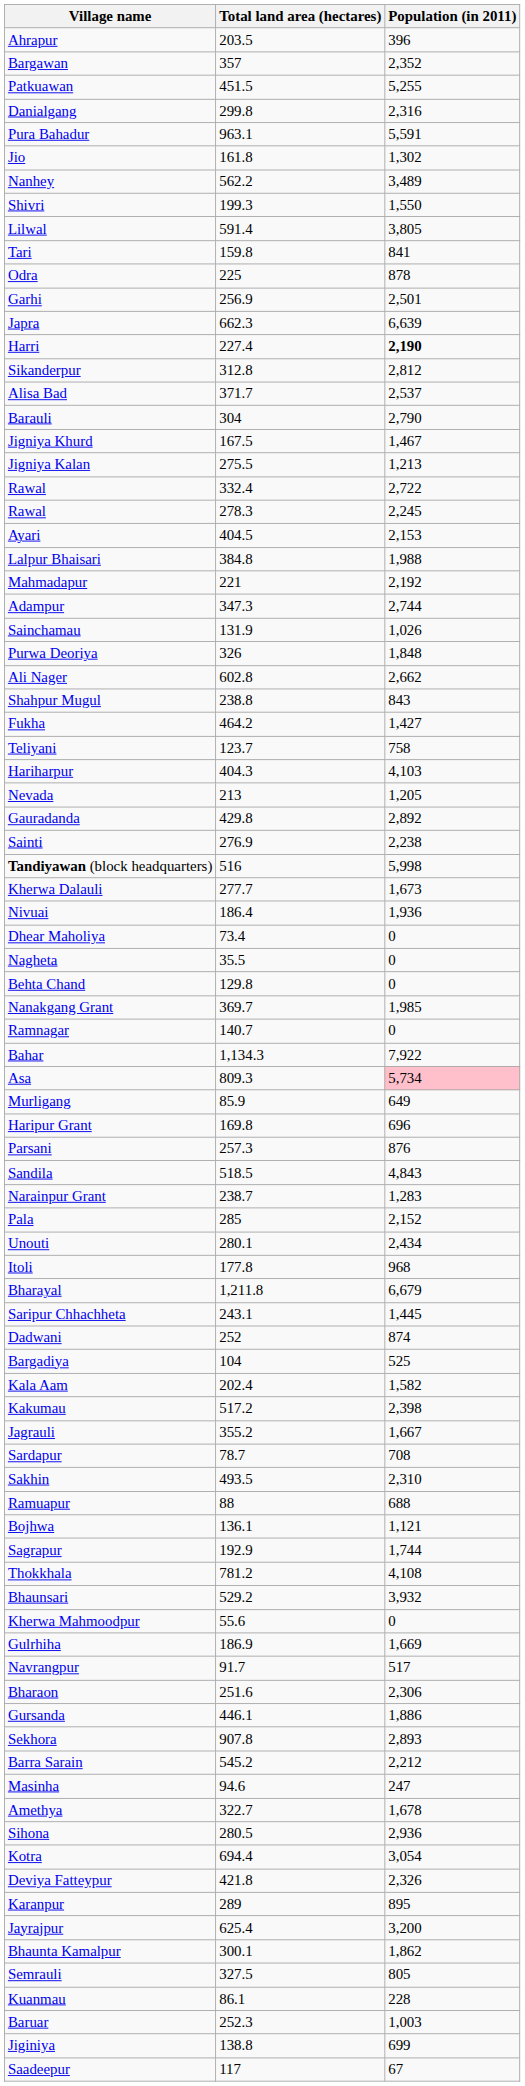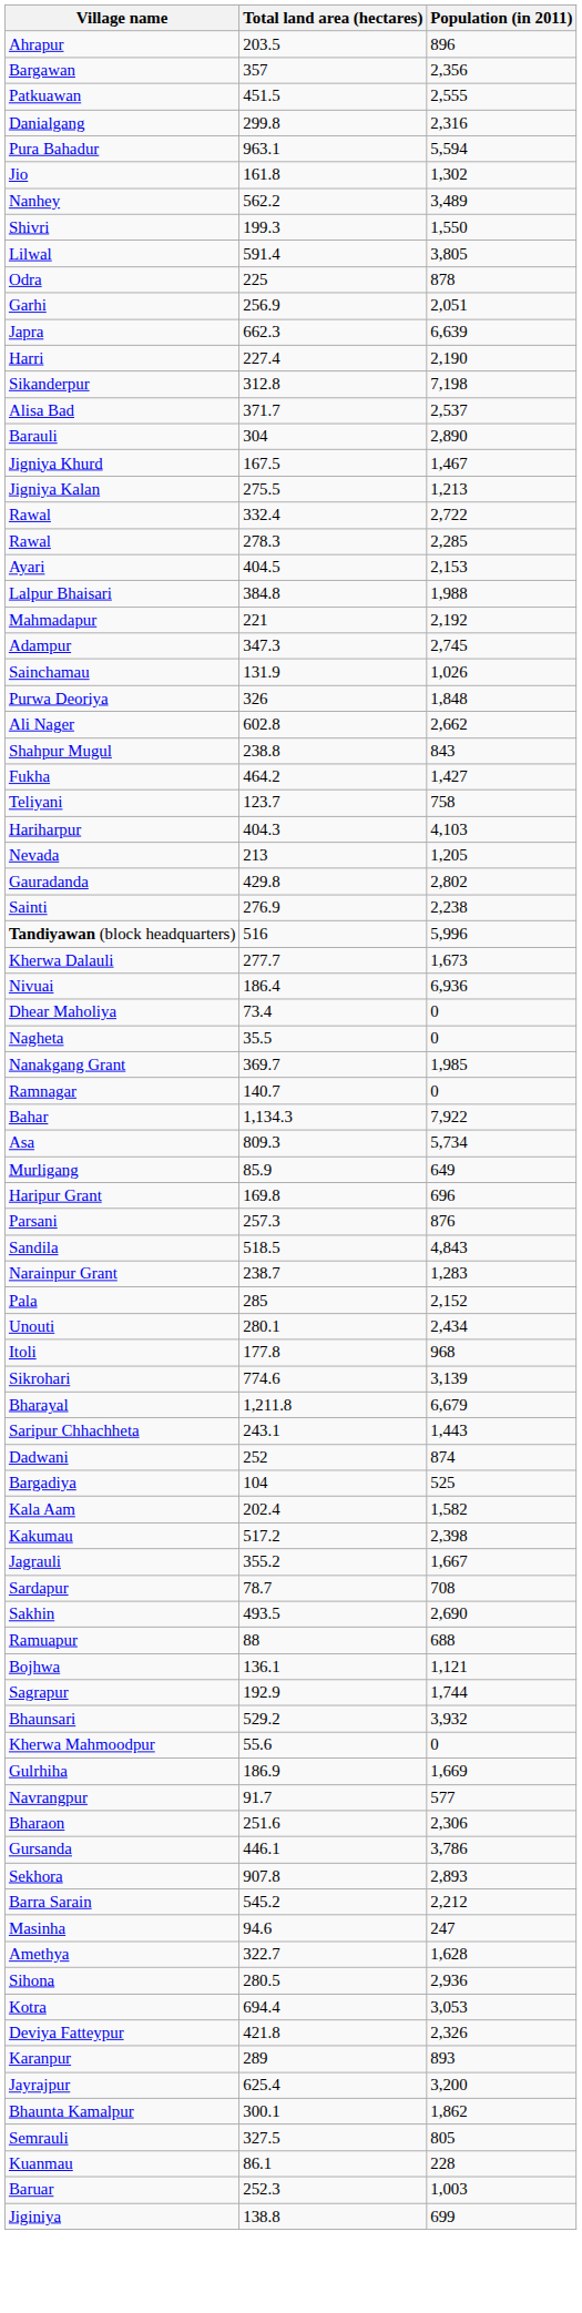 <table class="wikitable sortable">
 <tr>
 <th>Village name</th>
 <th>Total land area (hectares)</th>
 <th>Population (in 2011)</th>
 </tr>
 <tr>
 <td><a href='#'>Ahrapur</a></td>
 <td>203.5</td>
-<td>396</td>
+<td>896</td>
 </tr>
 <tr>
 <td><a href='#'>Bargawan</a></td>
 <td>357</td>
-<td>2,352</td>
+<td>2,356</td>
 </tr>
 <tr>
 <td><a href='#'>Patkuawan</a></td>
 <td>451.5</td>
-<td>5,255</td>
+<td>2,555</td>
 </tr>
 <tr>
 <td><a href='#'>Danialgang</a></td>
 <td>299.8</td>
 <td>2,316</td>
 </tr>
 <tr>
 <td><a href='#'>Pura Bahadur</a></td>
 <td>963.1</td>
-<td>5,591</td>
+<td>5,594</td>
 </tr>
 <tr>
 <td><a href='#'>Jio</a></td>
 <td>161.8</td>
 <td>1,302</td>
 </tr>
 <tr>
 <td><a href='#'>Nanhey</a></td>
 <td>562.2</td>
 <td>3,489</td>
 </tr>
 <tr>
 <td><a href='#'>Shivri</a></td>
 <td>199.3</td>
 <td>1,550</td>
 </tr>
 <tr>
 <td><a href='#'>Lilwal</a></td>
 <td>591.4</td>
 <td>3,805</td>
 </tr>
 <tr>
-<td><a href='#'>Tari</a></td>
-<td>159.8</td>
-<td>841</td>
-</tr>
-<tr>
 <td><a href='#'>Odra</a></td>
 <td>225</td>
 <td>878</td>
 </tr>
 <tr>
 <td><a href='#'>Garhi</a></td>
 <td>256.9</td>
-<td>2,501</td>
+<td>2,051</td>
 </tr>
 <tr>
 <td><a href='#'>Japra</a></td>
 <td>662.3</td>
 <td>6,639</td>
 </tr>
 <tr>
 <td><a href='#'>Harri</a></td>
 <td>227.4</td>
-<td><strong>2,190</strong></td>
+<td>2,190</td>
 </tr>
 <tr>
 <td><a href='#'>Sikanderpur</a></td>
 <td>312.8</td>
-<td>2,812</td>
+<td>7,198</td>
 </tr>
 <tr>
 <td><a href='#'>Alisa Bad</a></td>
 <td>371.7</td>
 <td>2,537</td>
 </tr>
 <tr>
 <td><a href='#'>Barauli</a></td>
 <td>304</td>
-<td>2,790</td>
+<td>2,890</td>
 </tr>
 <tr>
 <td><a href='#'>Jigniya Khurd</a></td>
 <td>167.5</td>
 <td>1,467</td>
 </tr>
 <tr>
 <td><a href='#'>Jigniya Kalan</a></td>
 <td>275.5</td>
 <td>1,213</td>
 </tr>
 <tr>
 <td><a href='#'>Rawal</a></td>
 <td>332.4</td>
 <td>2,722</td>
 </tr>
 <tr>
 <td><a href='#'>Rawal</a></td>
 <td>278.3</td>
-<td>2,245</td>
+<td>2,285</td>
 </tr>
 <tr>
 <td><a href='#'>Ayari</a></td>
 <td>404.5</td>
 <td>2,153</td>
 </tr>
 <tr>
 <td><a href='#'>Lalpur Bhaisari</a></td>
 <td>384.8</td>
 <td>1,988</td>
 </tr>
 <tr>
 <td><a href='#'>Mahmadapur</a></td>
 <td>221</td>
 <td>2,192</td>
 </tr>
 <tr>
 <td><a href='#'>Adampur</a></td>
 <td>347.3</td>
-<td>2,744</td>
+<td>2,745</td>
 </tr>
 <tr>
 <td><a href='#'>Sainchamau</a></td>
 <td>131.9</td>
 <td>1,026</td>
 </tr>
 <tr>
 <td><a href='#'>Purwa Deoriya</a></td>
 <td>326</td>
 <td>1,848</td>
 </tr>
 <tr>
 <td><a href='#'>Ali Nager</a></td>
 <td>602.8</td>
 <td>2,662</td>
 </tr>
 <tr>
 <td><a href='#'>Shahpur Mugul</a></td>
 <td>238.8</td>
 <td>843</td>
 </tr>
 <tr>
 <td><a href='#'>Fukha</a></td>
 <td>464.2</td>
 <td>1,427</td>
 </tr>
 <tr>
 <td><a href='#'>Teliyani</a></td>
 <td>123.7</td>
 <td>758</td>
 </tr>
 <tr>
 <td><a href='#'>Hariharpur</a></td>
 <td>404.3</td>
 <td>4,103</td>
 </tr>
 <tr>
 <td><a href='#'>Nevada</a></td>
 <td>213</td>
 <td>1,205</td>
 </tr>
 <tr>
 <td><a href='#'>Gauradanda</a></td>
 <td>429.8</td>
-<td>2,892</td>
+<td>2,802</td>
 </tr>
 <tr>
 <td><a href='#'>Sainti</a></td>
 <td>276.9</td>
 <td>2,238</td>
 </tr>
 <tr>
 <td><strong>Tandiyawan</strong> (block headquarters)</td>
 <td>516</td>
-<td>5,998</td>
+<td>5,996</td>
 </tr>
 <tr>
 <td><a href='#'>Kherwa Dalauli</a></td>
 <td>277.7</td>
 <td>1,673</td>
 </tr>
 <tr>
 <td><a href='#'>Nivuai</a></td>
 <td>186.4</td>
-<td>1,936</td>
+<td>6,936</td>
 </tr>
 <tr>
 <td><a href='#'>Dhear Maholiya</a></td>
 <td>73.4</td>
 <td>0</td>
 </tr>
 <tr>
 <td><a href='#'>Nagheta</a></td>
 <td>35.5</td>
-<td>0</td>
-</tr>
-<tr>
-<td><a href='#'>Behta Chand</a></td>
-<td>129.8</td>
 <td>0</td>
 </tr>
 <tr>
 <td><a href='#'>Nanakgang Grant</a></td>
 <td>369.7</td>
 <td>1,985</td>
 </tr>
 <tr>
 <td><a href='#'>Ramnagar</a></td>
 <td>140.7</td>
 <td>0</td>
 </tr>
 <tr>
 <td><a href='#'>Bahar</a></td>
 <td>1,134.3</td>
 <td>7,922</td>
 </tr>
 <tr>
 <td><a href='#'>Asa</a></td>
 <td>809.3</td>
-<td style="background: pink;">5,734</td>
+<td>5,734</td>
 </tr>
 <tr>
 <td><a href='#'>Murligang</a></td>
 <td>85.9</td>
 <td>649</td>
 </tr>
 <tr>
 <td><a href='#'>Haripur Grant</a></td>
 <td>169.8</td>
 <td>696</td>
 </tr>
 <tr>
 <td><a href='#'>Parsani</a></td>
 <td>257.3</td>
 <td>876</td>
 </tr>
 <tr>
 <td><a href='#'>Sandila</a></td>
 <td>518.5</td>
 <td>4,843</td>
 </tr>
 <tr>
 <td><a href='#'>Narainpur Grant</a></td>
 <td>238.7</td>
 <td>1,283</td>
 </tr>
 <tr>
 <td><a href='#'>Pala</a></td>
 <td>285</td>
 <td>2,152</td>
 </tr>
 <tr>
 <td><a href='#'>Unouti</a></td>
 <td>280.1</td>
 <td>2,434</td>
 </tr>
 <tr>
 <td><a href='#'>Itoli</a></td>
 <td>177.8</td>
 <td>968</td>
 </tr>
 <tr>
+<td><a href='#'>Sikrohari</a></td>
+<td>774.6</td>
+<td>3,139</td>
+</tr>
+<tr>
 <td><a href='#'>Bharayal</a></td>
 <td>1,211.8</td>
 <td>6,679</td>
 </tr>
 <tr>
 <td><a href='#'>Saripur Chhachheta</a></td>
 <td>243.1</td>
-<td>1,445</td>
+<td>1,443</td>
 </tr>
 <tr>
 <td><a href='#'>Dadwani</a></td>
 <td>252</td>
 <td>874</td>
 </tr>
 <tr>
 <td><a href='#'>Bargadiya</a></td>
 <td>104</td>
 <td>525</td>
 </tr>
 <tr>
 <td><a href='#'>Kala Aam</a></td>
 <td>202.4</td>
 <td>1,582</td>
 </tr>
 <tr>
 <td><a href='#'>Kakumau</a></td>
 <td>517.2</td>
 <td>2,398</td>
 </tr>
 <tr>
 <td><a href='#'>Jagrauli</a></td>
 <td>355.2</td>
 <td>1,667</td>
 </tr>
 <tr>
 <td><a href='#'>Sardapur</a></td>
 <td>78.7</td>
 <td>708</td>
 </tr>
 <tr>
 <td><a href='#'>Sakhin</a></td>
 <td>493.5</td>
-<td>2,310</td>
+<td>2,690</td>
 </tr>
 <tr>
 <td><a href='#'>Ramuapur</a></td>
 <td>88</td>
 <td>688</td>
 </tr>
 <tr>
 <td><a href='#'>Bojhwa</a></td>
 <td>136.1</td>
 <td>1,121</td>
 </tr>
 <tr>
 <td><a href='#'>Sagrapur</a></td>
 <td>192.9</td>
 <td>1,744</td>
-</tr>
-<tr>
-<td><a href='#'>Thokkhala</a></td>
-<td>781.2</td>
-<td>4,108</td>
 </tr>
 <tr>
 <td><a href='#'>Bhaunsari</a></td>
 <td>529.2</td>
 <td>3,932</td>
 </tr>
 <tr>
 <td><a href='#'>Kherwa Mahmoodpur</a></td>
 <td>55.6</td>
 <td>0</td>
 </tr>
 <tr>
 <td><a href='#'>Gulrhiha</a></td>
 <td>186.9</td>
 <td>1,669</td>
 </tr>
 <tr>
 <td><a href='#'>Navrangpur</a></td>
 <td>91.7</td>
-<td>517</td>
+<td>577</td>
 </tr>
 <tr>
 <td><a href='#'>Bharaon</a></td>
 <td>251.6</td>
 <td>2,306</td>
 </tr>
 <tr>
 <td><a href='#'>Gursanda</a></td>
 <td>446.1</td>
-<td>1,886</td>
+<td>3,786</td>
 </tr>
 <tr>
 <td><a href='#'>Sekhora</a></td>
 <td>907.8</td>
 <td>2,893</td>
 </tr>
 <tr>
 <td><a href='#'>Barra Sarain</a></td>
 <td>545.2</td>
 <td>2,212</td>
 </tr>
 <tr>
 <td><a href='#'>Masinha</a></td>
 <td>94.6</td>
 <td>247</td>
 </tr>
 <tr>
 <td><a href='#'>Amethya</a></td>
 <td>322.7</td>
-<td>1,678</td>
+<td>1,628</td>
 </tr>
 <tr>
 <td><a href='#'>Sihona</a></td>
 <td>280.5</td>
 <td>2,936</td>
 </tr>
 <tr>
 <td><a href='#'>Kotra</a></td>
 <td>694.4</td>
-<td>3,054</td>
+<td>3,053</td>
 </tr>
 <tr>
 <td><a href='#'>Deviya Fatteypur</a></td>
 <td>421.8</td>
 <td>2,326</td>
 </tr>
 <tr>
 <td><a href='#'>Karanpur</a></td>
 <td>289</td>
-<td>895</td>
+<td>893</td>
 </tr>
 <tr>
 <td><a href='#'>Jayrajpur</a></td>
 <td>625.4</td>
 <td>3,200</td>
 </tr>
 <tr>
 <td><a href='#'>Bhaunta Kamalpur</a></td>
 <td>300.1</td>
 <td>1,862</td>
 </tr>
 <tr>
 <td><a href='#'>Semrauli</a></td>
 <td>327.5</td>
 <td>805</td>
 </tr>
 <tr>
 <td><a href='#'>Kuanmau</a></td>
 <td>86.1</td>
 <td>228</td>
 </tr>
 <tr>
 <td><a href='#'>Baruar</a></td>
 <td>252.3</td>
 <td>1,003</td>
 </tr>
 <tr>
 <td><a href='#'>Jiginiya</a></td>
 <td>138.8</td>
 <td>699</td>
 </tr>
-<tr>
-<td><a href='#'>Saadeepur</a></td>
-<td>117</td>
-<td>67</td>
-</tr>
 </table>
